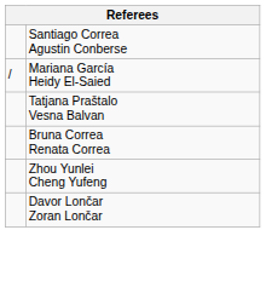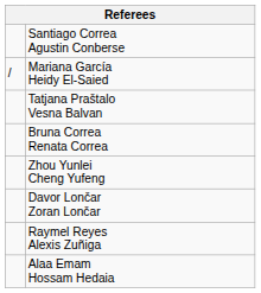 <table class="wikitable" style="width: 330px;">
 <tr>
 <th colspan="2">Referees</th>
 </tr>
 <tr>
 <td></td>
 <td>Santiago Correa<br>Agustin Conberse</td>
 </tr>
 <tr>
 <td>/</td>
 <td>Mariana García<br>Heidy El-Saied</td>
 </tr>
 <tr>
 <td></td>
 <td>Tatjana Praštalo<br>Vesna Balvan</td>
 </tr>
 <tr>
 <td></td>
 <td>Bruna Correa<br>Renata  Correa</td>
 </tr>
 <tr>
 <td></td>
 <td>Zhou Yunlei<br>Cheng Yufeng</td>
 </tr>
 <tr>
 <td></td>
 <td>Davor Lončar<br>Zoran Lončar</td>
 </tr>
+<tr>
+<td></td>
+<td>Raymel Reyes<br>Alexis Zuñiga</td>
+</tr>
+<tr>
+<td></td>
+<td>Alaa Emam<br>Hossam Hedaia</td>
+</tr>
 </table>
